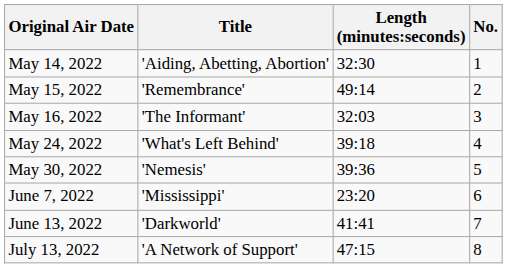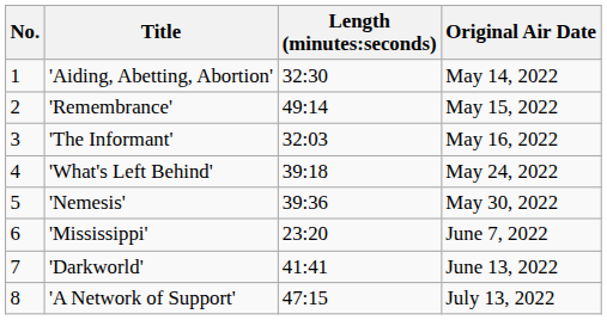 <table class="wikitable">
 <tr>
-<th>Original Air Date</th>
+<th>No.</th>
 <th>Title</th>
 <th>Length<br>(minutes:seconds)</th>
-<th>No.</th>
+<th>Original Air Date</th>
 </tr>
 <tr>
-<td>May 14, 2022</td>
+<td>1</td>
 <td>'Aiding, Abetting, Abortion'</td>
 <td>32:30</td>
-<td>1</td>
+<td>May 14, 2022</td>
 </tr>
 <tr>
-<td>May 15, 2022</td>
+<td>2</td>
 <td>'Remembrance'</td>
 <td>49:14</td>
-<td>2</td>
+<td>May 15, 2022</td>
 </tr>
 <tr>
-<td>May 16, 2022</td>
+<td>3</td>
 <td>'The Informant'</td>
 <td>32:03</td>
-<td>3</td>
+<td>May 16, 2022</td>
 </tr>
 <tr>
-<td>May 24, 2022</td>
+<td>4</td>
 <td>'What's Left Behind'</td>
 <td>39:18</td>
-<td>4</td>
+<td>May 24, 2022</td>
 </tr>
 <tr>
-<td>May 30, 2022</td>
+<td>5</td>
 <td>'Nemesis'</td>
 <td>39:36</td>
-<td>5</td>
+<td>May 30, 2022</td>
 </tr>
 <tr>
-<td>June 7, 2022</td>
+<td>6</td>
 <td>'Mississippi'</td>
 <td>23:20</td>
-<td>6</td>
+<td>June 7, 2022</td>
 </tr>
 <tr>
-<td>June 13, 2022</td>
+<td>7</td>
 <td>'Darkworld'</td>
 <td>41:41</td>
-<td>7</td>
+<td>June 13, 2022</td>
 </tr>
 <tr>
-<td>July 13, 2022</td>
+<td>8</td>
 <td>'A Network of Support'</td>
 <td>47:15</td>
-<td>8</td>
+<td>July 13, 2022</td>
 </tr>
 </table>
